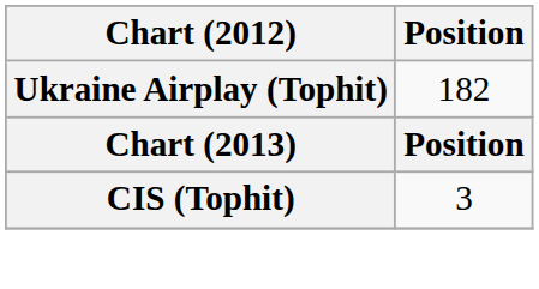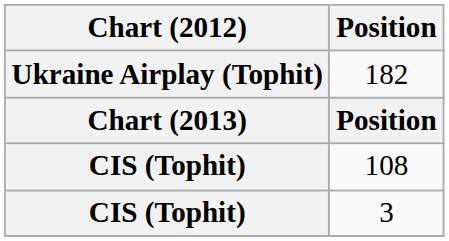 <table class="wikitable sortable plainrowheaders" style="text-align:center">
 <tr>
 <th scope="col">Chart (2012)</th>
 <th scope="col">Position</th>
 </tr>
 <tr>
 <th scope="row">Ukraine Airplay (Tophit)</th>
 <td>182</td>
 </tr>
 <tr>
 <th scope="col">Chart (2013)</th>
 <th scope="col">Position</th>
 </tr>
 <tr>
 <th scope="row">CIS (Tophit)</th>
+<td>108</td>
+</tr>
+<tr>
+<th scope="row">CIS (Tophit)</th>
 <td>3</td>
 </tr>
 <tr>
 </tr>
 </table>
